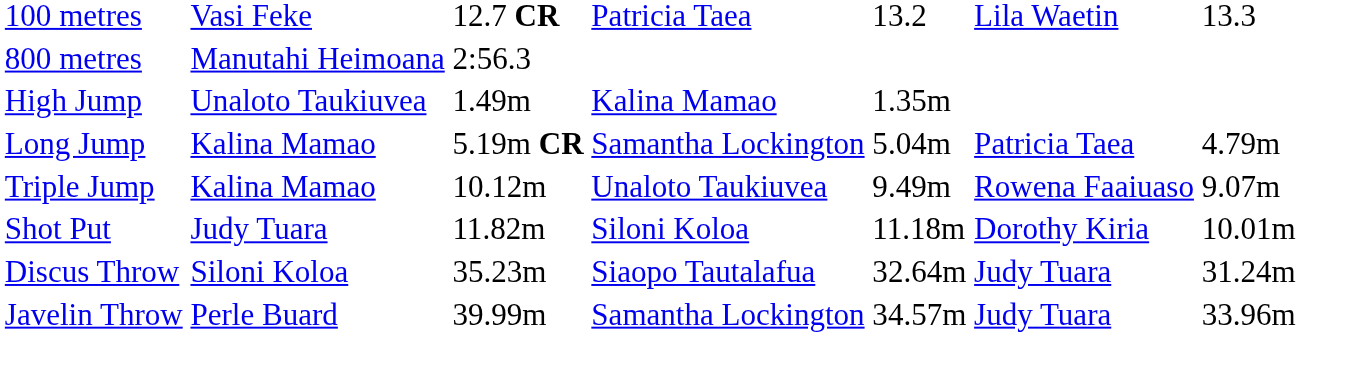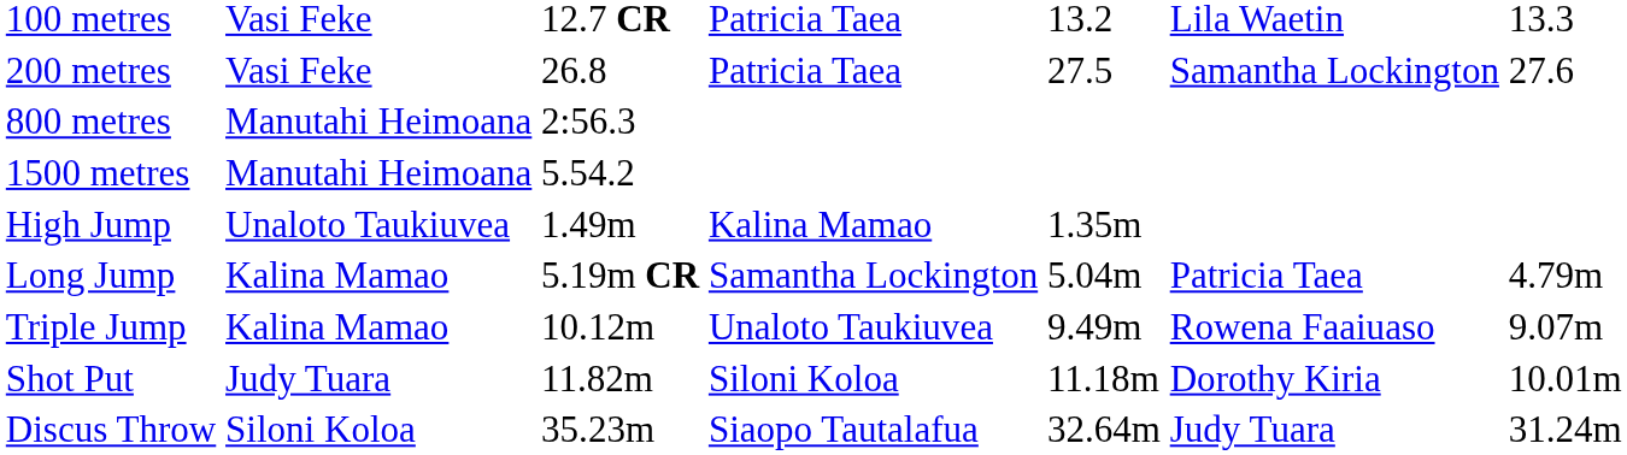 <table>
 <tr>
 <td><a href='#'>100 metres</a></td>
 <td align=left><a href='#'>Vasi Feke</a> <br> </td>
 <td>12.7 <strong>CR</strong></td>
 <td align=left><a href='#'>Patricia Taea</a> <br> </td>
 <td>13.2</td>
 <td align=left><a href='#'>Lila Waetin</a> <br> </td>
 <td>13.3</td>
 </tr>
 <tr>
+<td><a href='#'>200 metres</a></td>
+<td align=left><a href='#'>Vasi Feke</a> <br> </td>
+<td>26.8</td>
+<td align=left><a href='#'>Patricia Taea</a> <br> </td>
+<td>27.5</td>
+<td align=left><a href='#'>Samantha Lockington</a> <br> </td>
+<td>27.6</td>
+</tr>
+<tr>
 <td><a href='#'>800 metres</a></td>
 <td align=left><a href='#'>Manutahi Heimoana</a> <br> </td>
 <td>2:56.3</td>
+<td></td>
+<td></td>
+<td></td>
+<td></td>
+</tr>
+<tr>
+<td><a href='#'>1500 metres</a></td>
+<td align=left><a href='#'>Manutahi Heimoana</a> <br> </td>
+<td>5.54.2</td>
 <td></td>
 <td></td>
 <td></td>
 <td></td>
 </tr>
 <tr>
 <td><a href='#'>High Jump</a></td>
 <td align=left><a href='#'>Unaloto Taukiuvea</a> <br> </td>
 <td>1.49m</td>
 <td align=left><a href='#'>Kalina Mamao</a> <br> </td>
 <td>1.35m</td>
 <td></td>
 <td></td>
 </tr>
 <tr>
 <td><a href='#'>Long Jump</a></td>
 <td align=left><a href='#'>Kalina Mamao</a> <br> </td>
 <td>5.19m <strong>CR</strong></td>
 <td align=left><a href='#'>Samantha Lockington</a> <br> </td>
 <td>5.04m</td>
 <td align=left><a href='#'>Patricia Taea</a> <br> </td>
 <td>4.79m</td>
 </tr>
 <tr>
 <td><a href='#'>Triple Jump</a></td>
 <td align=left><a href='#'>Kalina Mamao</a> <br> </td>
 <td>10.12m</td>
 <td align=left><a href='#'>Unaloto Taukiuvea</a> <br> </td>
 <td>9.49m</td>
 <td align=left><a href='#'>Rowena Faaiuaso</a> <br> </td>
 <td>9.07m</td>
 </tr>
 <tr>
 <td><a href='#'>Shot Put</a></td>
 <td align=left><a href='#'>Judy Tuara</a> <br> </td>
 <td>11.82m</td>
 <td align=left><a href='#'>Siloni Koloa</a> <br> </td>
 <td>11.18m</td>
 <td align=left><a href='#'>Dorothy Kiria</a> <br> </td>
 <td>10.01m</td>
 </tr>
 <tr>
 <td><a href='#'>Discus Throw</a></td>
 <td align=left><a href='#'>Siloni Koloa</a> <br> </td>
 <td>35.23m</td>
 <td align=left><a href='#'>Siaopo Tautalafua</a> <br> </td>
 <td>32.64m</td>
 <td align=left><a href='#'>Judy Tuara</a> <br> </td>
 <td>31.24m</td>
 </tr>
-<tr>
-<td><a href='#'>Javelin Throw</a></td>
-<td align=left><a href='#'>Perle Buard</a> <br> </td>
-<td>39.99m</td>
-<td align=left><a href='#'>Samantha Lockington</a> <br> </td>
-<td>34.57m</td>
-<td align=left><a href='#'>Judy Tuara</a> <br> </td>
-<td>33.96m</td>
-</tr>
 </table>
